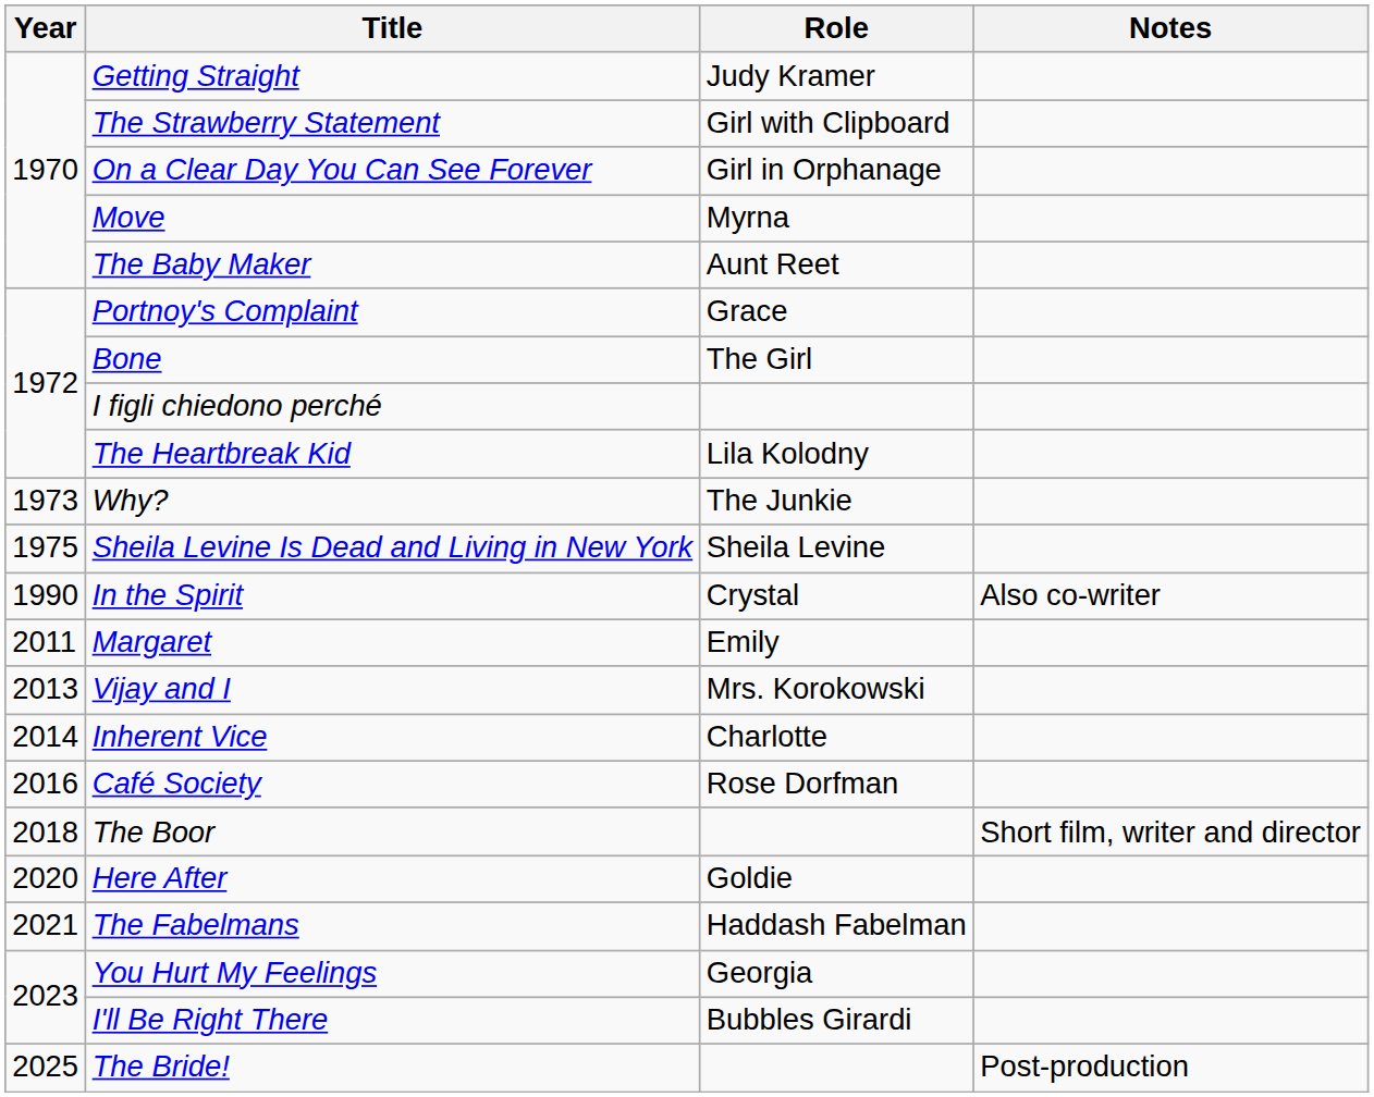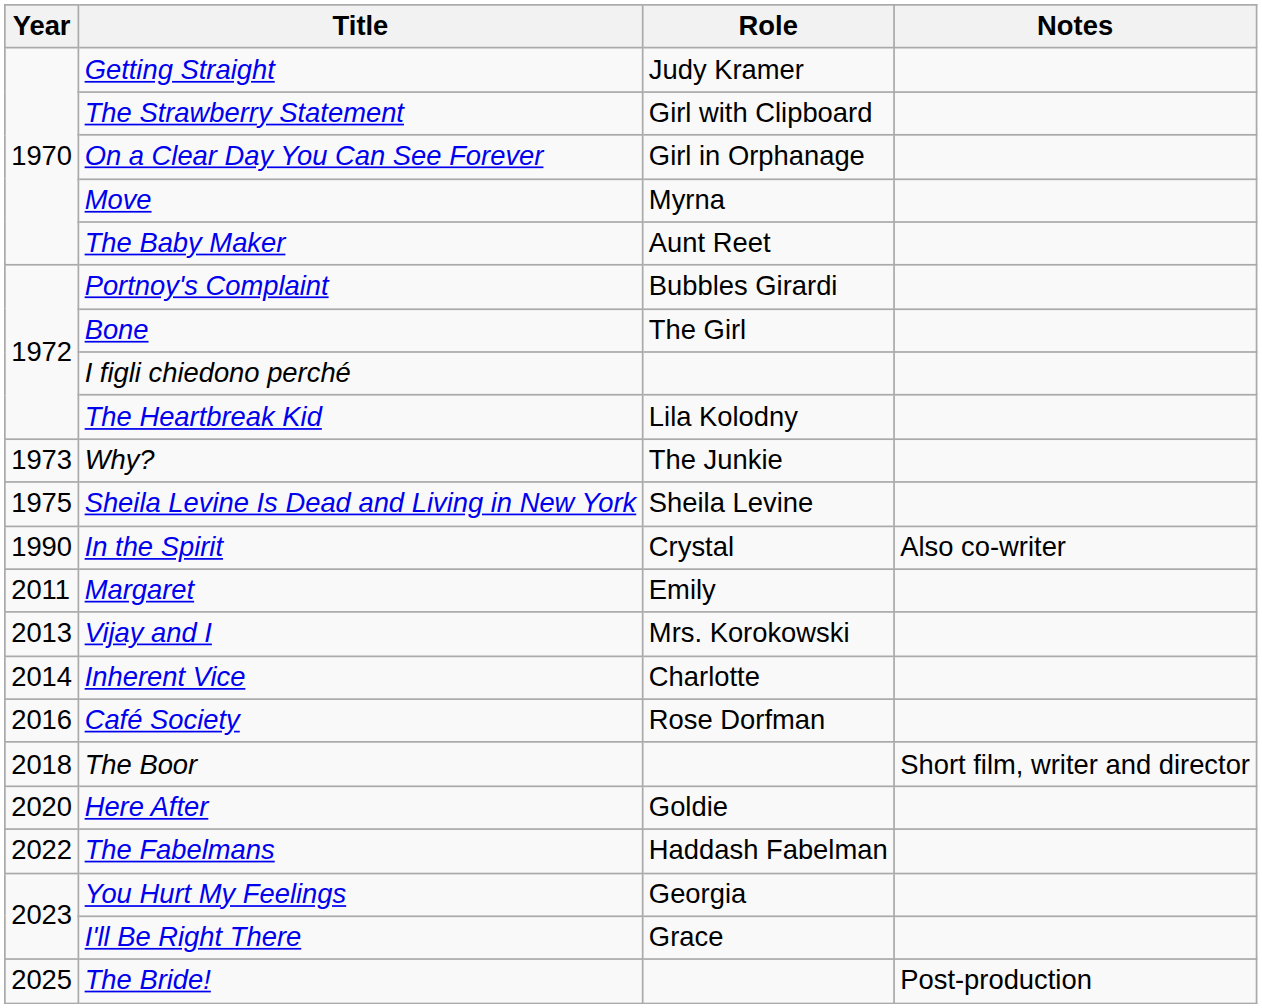 <table class="wikitable sortable">
 <tr>
 <th>Year</th>
 <th>Title</th>
 <th>Role</th>
 <th>Notes</th>
 </tr>
 <tr>
 <td rowspan=5>1970</td>
 <td><em><a href='#'>Getting Straight</a></em></td>
 <td>Judy Kramer</td>
 <td></td>
 </tr>
 <tr>
 <td><em><a href='#'>The Strawberry Statement</a></em></td>
 <td>Girl with Clipboard</td>
 <td></td>
 </tr>
 <tr>
 <td><em><a href='#'>On a Clear Day You Can See Forever</a></em></td>
 <td>Girl in Orphanage</td>
 <td></td>
 </tr>
 <tr>
 <td><em><a href='#'>Move</a></em></td>
 <td>Myrna</td>
 <td></td>
 </tr>
 <tr>
 <td><em><a href='#'>The Baby Maker</a></em></td>
 <td>Aunt Reet</td>
 <td></td>
 </tr>
 <tr>
 <td rowspan=4>1972</td>
 <td><em><a href='#'>Portnoy's Complaint</a></em></td>
-<td>Grace</td>
+<td>Bubbles Girardi</td>
 <td></td>
 </tr>
 <tr>
 <td><em><a href='#'>Bone</a></em></td>
 <td>The Girl</td>
 <td></td>
 </tr>
 <tr>
 <td><em>I figli chiedono perché </em></td>
 <td></td>
 <td></td>
 </tr>
 <tr>
 <td><em><a href='#'>The Heartbreak Kid</a></em></td>
 <td>Lila Kolodny</td>
 <td></td>
 </tr>
 <tr>
 <td>1973</td>
 <td><em>Why?</em></td>
 <td>The Junkie</td>
 <td></td>
 </tr>
 <tr>
 <td>1975</td>
 <td><em><a href='#'>Sheila Levine Is Dead and Living in New York</a></em></td>
 <td>Sheila Levine</td>
 <td></td>
 </tr>
 <tr>
 <td>1990</td>
 <td><em><a href='#'>In the Spirit</a></em></td>
 <td>Crystal</td>
 <td>Also co-writer</td>
 </tr>
 <tr>
 <td>2011</td>
 <td><em><a href='#'>Margaret</a></em></td>
 <td>Emily</td>
 <td></td>
 </tr>
 <tr>
 <td>2013</td>
 <td><em><a href='#'>Vijay and I</a></em></td>
 <td>Mrs. Korokowski</td>
 <td></td>
 </tr>
 <tr>
 <td>2014</td>
 <td><em><a href='#'>Inherent Vice</a></em></td>
 <td>Charlotte</td>
 <td></td>
 </tr>
 <tr>
 <td>2016</td>
 <td><em><a href='#'>Café Society</a></em></td>
 <td>Rose Dorfman</td>
 <td></td>
 </tr>
 <tr>
 <td>2018</td>
 <td><em>The Boor</em></td>
 <td></td>
 <td>Short film, writer and director</td>
 </tr>
 <tr>
 <td>2020</td>
 <td><a href='#'><em>Here After</em></a></td>
 <td>Goldie</td>
 <td></td>
 </tr>
 <tr>
-<td>2021</td>
+<td>2022</td>
 <td><em><a href='#'>The Fabelmans</a></em></td>
 <td>Haddash Fabelman</td>
 <td></td>
 </tr>
 <tr>
 <td rowspan=2>2023</td>
 <td><em><a href='#'>You Hurt My Feelings</a></em></td>
 <td>Georgia</td>
 <td></td>
 </tr>
 <tr>
 <td><em><a href='#'>I'll Be Right There</a></em></td>
-<td>Bubbles Girardi</td>
+<td>Grace</td>
 <td></td>
 </tr>
 <tr>
 <td>2025</td>
 <td><em><a href='#'>The Bride!</a></em></td>
 <td></td>
 <td>Post-production</td>
 </tr>
 </table>
